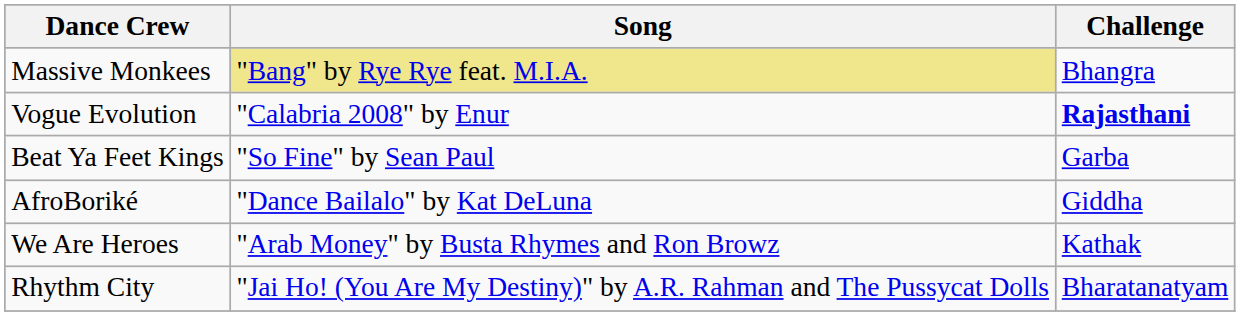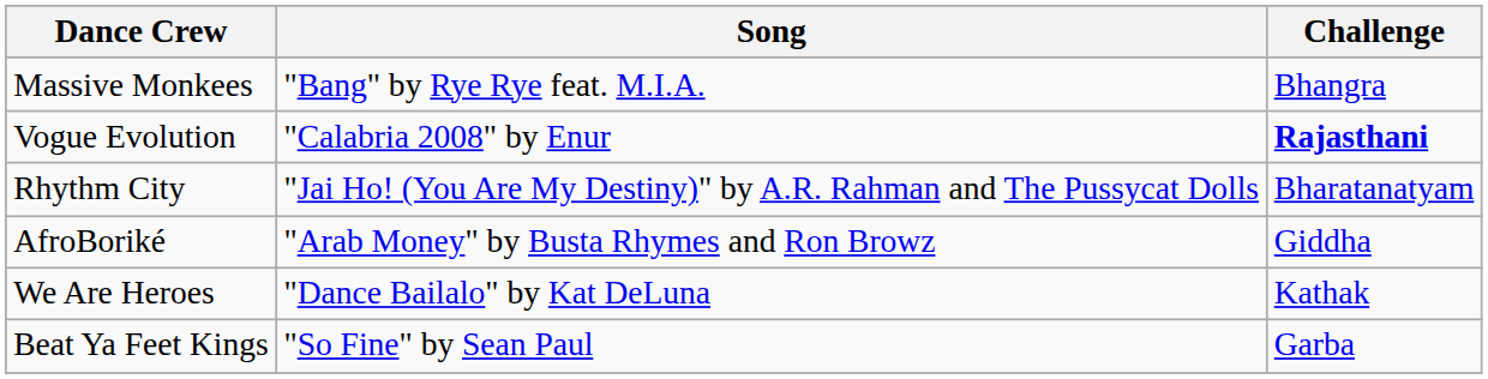 <table class="wikitable">
 <tr>
 <th>Dance Crew</th>
 <th>Song</th>
 <th>Challenge</th>
 </tr>
 <tr>
 <td>Massive Monkees</td>
-<td style="background: khaki;">"<a href='#'>Bang</a>" by <a href='#'>Rye Rye</a> feat. <a href='#'>M.I.A.</a></td>
+<td>"<a href='#'>Bang</a>" by <a href='#'>Rye Rye</a> feat. <a href='#'>M.I.A.</a></td>
 <td><a href='#'>Bhangra</a></td>
 </tr>
 <tr>
 <td>Vogue Evolution</td>
 <td>"<a href='#'>Calabria 2008</a>" by <a href='#'>Enur</a></td>
 <td><strong><a href='#'>Rajasthani</a></strong></td>
 </tr>
 <tr>
+<td>Rhythm City</td>
+<td>"<a href='#'>Jai Ho! (You Are My Destiny)</a>" by <a href='#'>A.R. Rahman</a> and <a href='#'>The Pussycat Dolls</a></td>
+<td><a href='#'>Bharatanatyam</a></td>
+</tr>
+<tr>
+<td>AfroBoriké</td>
+<td>"<a href='#'>Arab Money</a>" by <a href='#'>Busta Rhymes</a> and <a href='#'>Ron Browz</a></td>
+<td><a href='#'>Giddha</a></td>
+</tr>
+<tr>
+<td>We Are Heroes</td>
+<td>"<a href='#'>Dance Bailalo</a>" by <a href='#'>Kat DeLuna</a></td>
+<td><a href='#'>Kathak</a></td>
+</tr>
+<tr>
 <td>Beat Ya Feet Kings</td>
 <td>"<a href='#'>So Fine</a>" by <a href='#'>Sean Paul</a></td>
 <td><a href='#'>Garba</a></td>
 </tr>
-<tr>
-<td>AfroBoriké</td>
-<td>"<a href='#'>Dance Bailalo</a>" by <a href='#'>Kat DeLuna</a></td>
-<td><a href='#'>Giddha</a></td>
-</tr>
-<tr>
-<td>We Are Heroes</td>
-<td>"<a href='#'>Arab Money</a>" by <a href='#'>Busta Rhymes</a> and <a href='#'>Ron Browz</a></td>
-<td><a href='#'>Kathak</a></td>
-</tr>
-<tr>
-<td>Rhythm City</td>
-<td>"<a href='#'>Jai Ho! (You Are My Destiny)</a>" by <a href='#'>A.R. Rahman</a> and <a href='#'>The Pussycat Dolls</a></td>
-<td><a href='#'>Bharatanatyam</a></td>
-</tr>
 </table>
